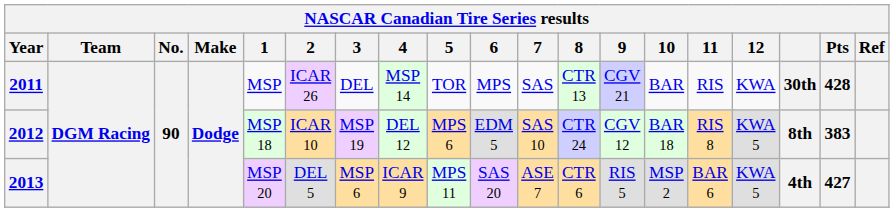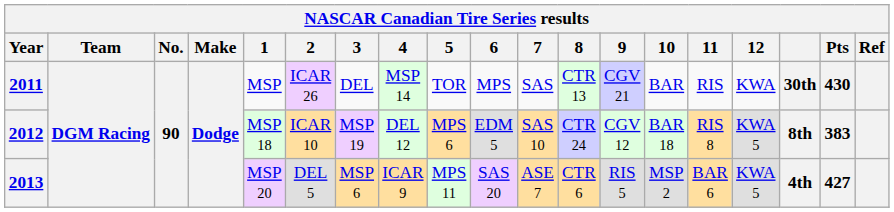 <table class="wikitable" style="text-align:center; font-size:80%">
 <tr>
 <th colspan="20"><a href='#'>NASCAR Canadian Tire Series</a> results</th>
 </tr>
 <tr>
 <th>Year</th>
 <th>Team</th>
 <th>No.</th>
 <th>Make</th>
 <th>1</th>
 <th>2</th>
 <th>3</th>
 <th>4</th>
 <th>5</th>
 <th>6</th>
 <th>7</th>
 <th>8</th>
 <th>9</th>
 <th>10</th>
 <th>11</th>
 <th>12</th>
 <th></th>
 <th>Pts</th>
 <th>Ref</th>
 </tr>
 <tr>
 <th><a href='#'>2011</a></th>
 <th rowspan=3><a href='#'>DGM Racing</a></th>
 <th rowspan=3>90</th>
 <th rowspan=3><a href='#'>Dodge</a></th>
 <td><a href='#'>MSP</a></td>
 <td style="background:#EFCFFF;"><a href='#'>ICAR</a> <br><small>26</small></td>
 <td><a href='#'>DEL</a></td>
 <td style="background:#DFFFDF;"><a href='#'>MSP</a> <br><small>14</small></td>
 <td><a href='#'>TOR</a></td>
 <td><a href='#'>MPS</a></td>
 <td><a href='#'>SAS</a></td>
 <td style="background:#DFFFDF;"><a href='#'>CTR</a> <br><small>13</small></td>
 <td style="background:#CFCFFF;"><a href='#'>CGV</a> <br><small>21</small></td>
 <td><a href='#'>BAR</a></td>
 <td><a href='#'>RIS</a></td>
 <td><a href='#'>KWA</a></td>
 <th>30th</th>
-<th>428</th>
+<th>430</th>
 <th></th>
 </tr>
 <tr>
 <th><a href='#'>2012</a></th>
 <td style="background:#DFFFDF;"><a href='#'>MSP</a> <br><small>18</small></td>
 <td style="background:#FFDF9F;"><a href='#'>ICAR</a> <br><small>10</small></td>
 <td style="background:#EFCFFF;"><a href='#'>MSP</a> <br><small>19</small></td>
 <td style="background:#DFFFDF;"><a href='#'>DEL</a> <br><small>12</small></td>
 <td style="background:#FFDF9F;"><a href='#'>MPS</a> <br><small>6</small></td>
 <td style="background:#DFDFDF;"><a href='#'>EDM</a> <br><small>5</small></td>
 <td style="background:#FFDF9F;"><a href='#'>SAS</a> <br><small>10</small></td>
 <td style="background:#CFCFFF;"><a href='#'>CTR</a> <br><small>24</small></td>
 <td style="background:#DFFFDF;"><a href='#'>CGV</a> <br><small>12</small></td>
 <td style="background:#DFFFDF;"><a href='#'>BAR</a> <br><small>18</small></td>
 <td style="background:#FFDF9F;"><a href='#'>RIS</a> <br><small>8</small></td>
 <td style="background:#DFDFDF;"><a href='#'>KWA</a> <br><small>5</small></td>
 <th>8th</th>
 <th>383</th>
 <th></th>
 </tr>
 <tr>
 <th><a href='#'>2013</a></th>
 <td style="background:#EFCFFF;"><a href='#'>MSP</a> <br><small>20</small></td>
 <td style="background:#DFDFDF;"><a href='#'>DEL</a> <br><small>5</small></td>
 <td style="background:#FFDF9F;"><a href='#'>MSP</a> <br><small>6</small></td>
 <td style="background:#FFDF9F;"><a href='#'>ICAR</a> <br><small>9</small></td>
 <td style="background:#DFFFDF;"><a href='#'>MPS</a> <br><small>11</small></td>
 <td style="background:#EFCFFF;"><a href='#'>SAS</a> <br><small>20</small></td>
 <td style="background:#FFDF9F;"><a href='#'>ASE</a> <br><small>7</small></td>
 <td style="background:#FFDF9F;"><a href='#'>CTR</a> <br><small>6</small></td>
 <td style="background:#DFDFDF;"><a href='#'>RIS</a> <br><small>5</small></td>
 <td style="background:#DFDFDF;"><a href='#'>MSP</a> <br><small>2</small></td>
 <td style="background:#FFDF9F;"><a href='#'>BAR</a> <br><small>6</small></td>
 <td style="background:#DFDFDF;"><a href='#'>KWA</a> <br><small>5</small></td>
 <th>4th</th>
 <th>427</th>
 <th></th>
 </tr>
 </table>
